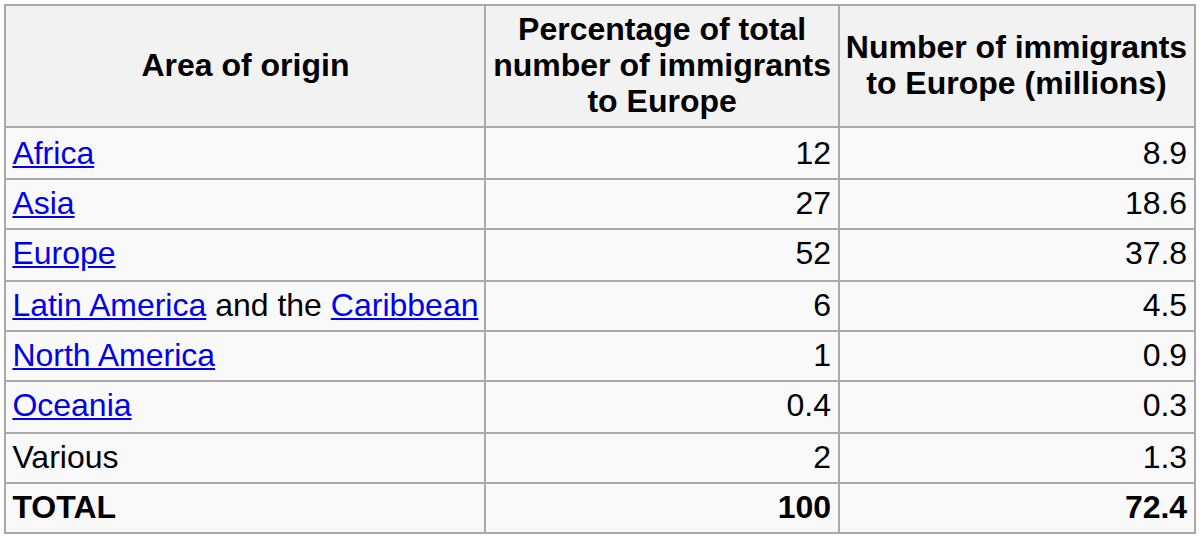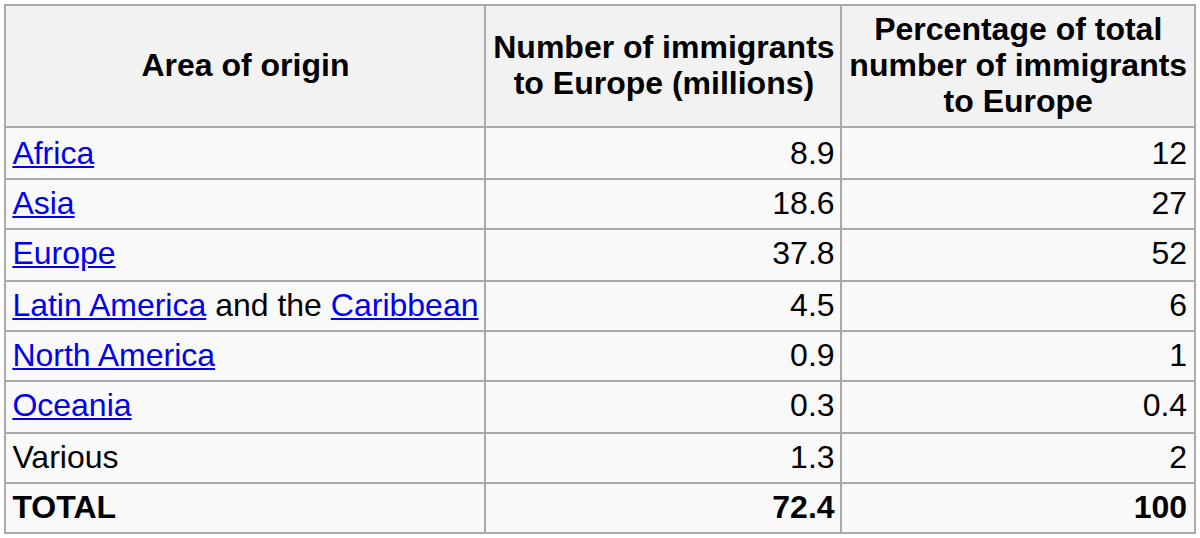 <table class="wikitable sortable" style="text-align:right;">
 <tr>
 <th>Area of origin</th>
+<th>Number of immigrants <br>to Europe (millions)</th>
 <th>Percentage of total <br>number of immigrants <br>to Europe</th>
-<th>Number of immigrants <br>to Europe (millions)</th>
 </tr>
 <tr>
 <td align="left"><a href='#'>Africa</a></td>
+<td>8.9</td>
 <td>12</td>
-<td>8.9</td>
 </tr>
 <tr>
 <td align="left"><a href='#'>Asia</a></td>
+<td>18.6</td>
 <td>27</td>
-<td>18.6</td>
 </tr>
 <tr>
 <td align="left"><a href='#'>Europe</a></td>
+<td>37.8</td>
 <td>52</td>
-<td>37.8</td>
 </tr>
 <tr>
 <td align="left"><a href='#'>Latin America</a> and the <a href='#'>Caribbean</a></td>
+<td>4.5</td>
 <td>6</td>
-<td>4.5</td>
 </tr>
 <tr>
 <td align="left"><a href='#'>North America</a></td>
+<td>0.9</td>
 <td>1</td>
-<td>0.9</td>
 </tr>
 <tr>
 <td align="left"><a href='#'>Oceania</a></td>
+<td>0.3</td>
 <td>0.4</td>
-<td>0.3</td>
 </tr>
 <tr>
 <td align="left">Various</td>
+<td>1.3</td>
 <td>2</td>
-<td>1.3</td>
 </tr>
 <tr>
 <td align="left"><strong>TOTAL</strong></td>
+<td><strong>72.4</strong></td>
 <td><strong>100</strong></td>
-<td><strong>72.4</strong></td>
 </tr>
 </table>
